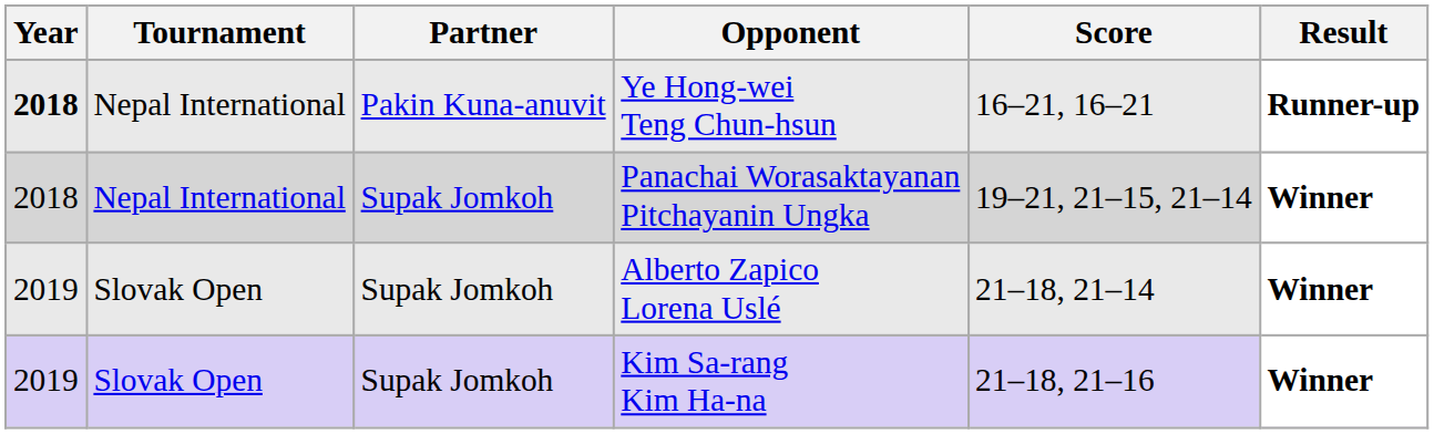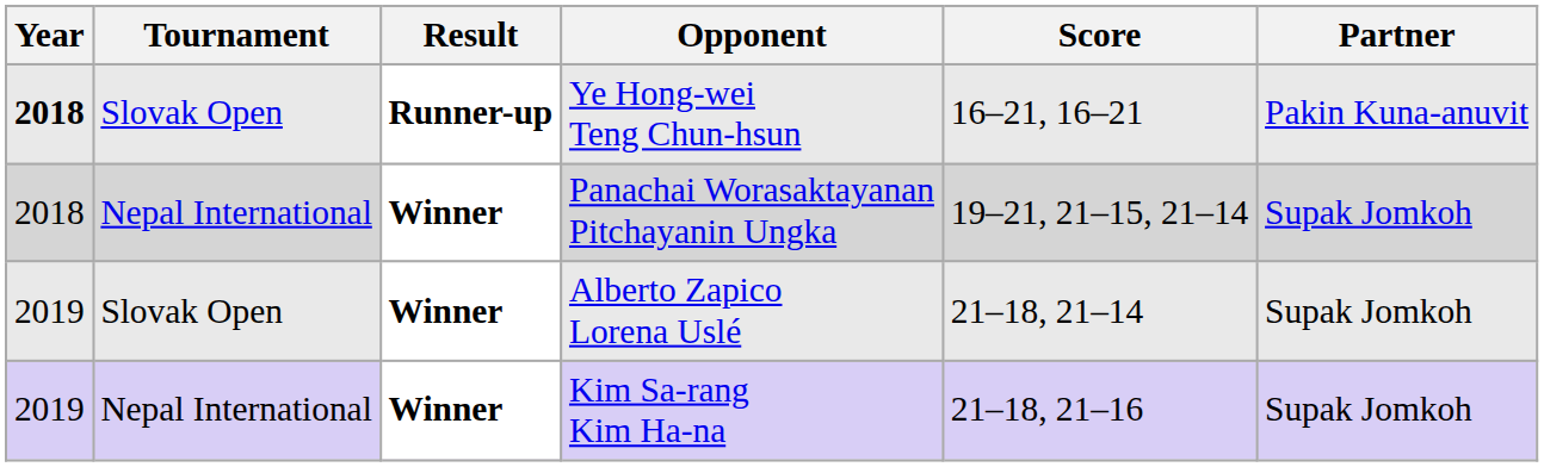 <table class="sortable wikitable" style="font-size: 90%;">
 <tr>
 <th>Year</th>
 <th>Tournament</th>
-<th>Partner</th>
+<th>Result</th>
 <th>Opponent</th>
 <th>Score</th>
-<th>Result</th>
+<th>Partner</th>
 </tr>
 <tr style="background:#E9E9E9">
 <td align="center"><strong>2018</strong></td>
-<td align="left">Nepal International</td>
-<td align="left"> <a href='#'>Pakin Kuna-anuvit</a></td>
+<td align="left"><a href='#'>Slovak Open</a></td>
+<td style="text-align:left; background:white"> <strong>Runner-up</strong></td>
 <td align="left"> <a href='#'>Ye Hong-wei</a><br> <a href='#'>Teng Chun-hsun</a></td>
 <td align="left">16–21, 16–21</td>
-<td style="text-align:left; background:white"> <strong>Runner-up</strong></td>
+<td align="left"> <a href='#'>Pakin Kuna-anuvit</a></td>
 </tr>
 <tr style="background:#D5D5D5">
 <td align="center">2018</td>
 <td align="left"><a href='#'>Nepal International</a></td>
-<td align="left"> <a href='#'>Supak Jomkoh</a></td>
+<td style="text-align:left; background:white"> <strong>Winner</strong></td>
 <td align="left"> <a href='#'>Panachai Worasaktayanan</a><br> <a href='#'>Pitchayanin Ungka</a></td>
 <td align="left">19–21, 21–15, 21–14</td>
-<td style="text-align:left; background:white"> <strong>Winner</strong></td>
+<td align="left"> <a href='#'>Supak Jomkoh</a></td>
 </tr>
 <tr style="background:#E9E9E9">
 <td align="center">2019</td>
 <td align="left">Slovak Open</td>
-<td align="left"> Supak Jomkoh</td>
+<td style="text-align:left; background:white"> <strong>Winner</strong></td>
 <td align="left"> <a href='#'>Alberto Zapico</a><br> <a href='#'>Lorena Uslé</a></td>
 <td align="left">21–18, 21–14</td>
-<td style="text-align:left; background:white"> <strong>Winner</strong></td>
+<td align="left"> Supak Jomkoh</td>
 </tr>
 <tr style="background:#D8CEF6">
 <td align="center">2019</td>
-<td align="left"><a href='#'>Slovak Open</a></td>
-<td align="left"> Supak Jomkoh</td>
+<td align="left">Nepal International</td>
+<td style="text-align:left; background:white"> <strong>Winner</strong></td>
 <td align="left"> <a href='#'>Kim Sa-rang</a><br> <a href='#'>Kim Ha-na</a></td>
 <td align="left">21–18, 21–16</td>
-<td style="text-align:left; background:white"> <strong>Winner</strong></td>
+<td align="left"> Supak Jomkoh</td>
 </tr>
 </table>
